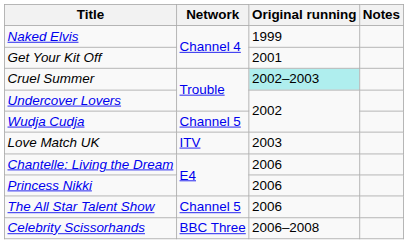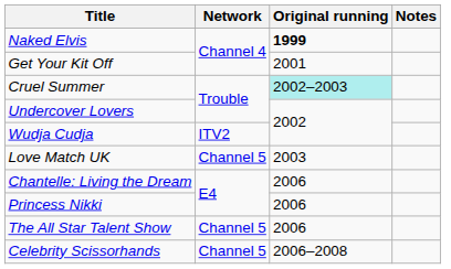 <table class="wikitable sortable">
 <tr>
 <th>Title</th>
 <th>Network</th>
 <th>Original running</th>
 <th>Notes</th>
 </tr>
 <tr>
 <td><em><a href='#'>Naked Elvis</a></em></td>
 <td rowspan="2"><a href='#'>Channel 4</a></td>
-<td>1999</td>
+<td><strong>1999</strong></td>
 <td></td>
 </tr>
 <tr>
 <td><em>Get Your Kit Off</em></td>
 <td>2001</td>
 <td></td>
 </tr>
 <tr>
 <td><em>Cruel Summer</em></td>
 <td rowspan="2"><a href='#'>Trouble</a></td>
 <td style="background: paleturquoise;">2002–2003</td>
 <td></td>
 </tr>
 <tr>
 <td><em><a href='#'>Undercover Lovers</a></em></td>
 <td rowspan="2">2002</td>
 <td></td>
 </tr>
 <tr>
 <td><em><a href='#'>Wudja Cudja</a></em></td>
-<td><a href='#'>Channel 5</a></td>
+<td><a href='#'>ITV2</a></td>
 <td></td>
 </tr>
 <tr>
 <td><em>Love Match UK</em></td>
-<td><a href='#'>ITV</a></td>
+<td><a href='#'>Channel 5</a></td>
 <td>2003</td>
 <td></td>
 </tr>
 <tr>
 <td><em><a href='#'>Chantelle: Living the Dream</a></em></td>
 <td rowspan="2"><a href='#'>E4</a></td>
 <td>2006</td>
 <td></td>
 </tr>
 <tr>
 <td><em><a href='#'>Princess Nikki</a></em></td>
 <td>2006</td>
 <td></td>
 </tr>
 <tr>
 <td><em><a href='#'>The All Star Talent Show</a></em></td>
 <td><a href='#'>Channel 5</a></td>
 <td>2006</td>
 <td></td>
 </tr>
 <tr>
 <td><em><a href='#'>Celebrity Scissorhands</a></em></td>
-<td><a href='#'>BBC Three</a></td>
+<td><a href='#'>Channel 5</a></td>
 <td>2006–2008</td>
 <td></td>
 </tr>
 </table>
